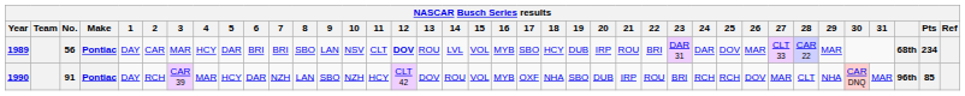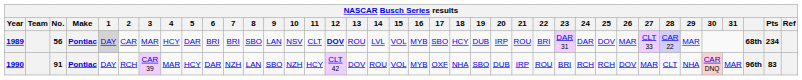 <table class="wikitable" style="text-align:center; font-size:75%">
 <tr>
 <th colspan=42><a href='#'>NASCAR</a> <a href='#'>Busch Series</a> results</th>
 </tr>
 <tr>
 <th>Year</th>
 <th>Team</th>
 <th>No.</th>
 <th>Make</th>
 <th>1</th>
 <th>2</th>
 <th>3</th>
 <th>4</th>
 <th>5</th>
 <th>6</th>
 <th>7</th>
 <th>8</th>
 <th>9</th>
 <th>10</th>
 <th>11</th>
 <th>12</th>
 <th>13</th>
 <th>14</th>
 <th>15</th>
 <th>16</th>
 <th>17</th>
 <th>18</th>
 <th>19</th>
 <th>20</th>
 <th>21</th>
 <th>22</th>
 <th>23</th>
 <th>24</th>
 <th>25</th>
 <th>26</th>
 <th>27</th>
 <th>28</th>
 <th>29</th>
 <th>30</th>
 <th>31</th>
 <th></th>
 <th>Pts</th>
 <th>Ref</th>
 </tr>
 <tr>
 <th><a href='#'>1989</a></th>
 <th></th>
 <th>56</th>
 <th><a href='#'>Pontiac</a></th>
-<td><a href='#'>DAY</a></td>
+<td style="background: lightgrey;"><a href='#'>DAY</a></td>
 <td><a href='#'>CAR</a></td>
 <td><a href='#'>MAR</a></td>
 <td><a href='#'>HCY</a></td>
 <td><a href='#'>DAR</a></td>
 <td><a href='#'>BRI</a></td>
 <td><a href='#'>BRI</a></td>
 <td><a href='#'>SBO</a></td>
 <td><a href='#'>LAN</a></td>
 <td><a href='#'>NSV</a></td>
 <td><a href='#'>CLT</a></td>
 <td><strong><a href='#'>DOV</a></strong></td>
 <td><a href='#'>ROU</a></td>
 <td><a href='#'>LVL</a></td>
 <td><a href='#'>VOL</a></td>
 <td><a href='#'>MYB</a></td>
 <td><a href='#'>SBO</a></td>
 <td><a href='#'>HCY</a></td>
 <td><a href='#'>DUB</a></td>
 <td><a href='#'>IRP</a></td>
 <td><a href='#'>ROU</a></td>
 <td><a href='#'>BRI</a></td>
 <td style="background:#EFCFFF;"><a href='#'>DAR</a><br><small>31</small></td>
 <td><a href='#'>DAR</a></td>
 <td><a href='#'>DOV</a></td>
 <td><a href='#'>MAR</a></td>
 <td style="background:#EFCFFF;"><a href='#'>CLT</a><br><small>33</small></td>
 <td style="background:#CFCFFF;"><a href='#'>CAR</a><br><small>22</small></td>
 <td><a href='#'>MAR</a></td>
 <td colspan=2></td>
 <th>68th</th>
 <th>234</th>
 <th></th>
 </tr>
 <tr>
 <th><a href='#'>1990</a></th>
 <th></th>
 <th>91</th>
 <th><a href='#'>Pontiac</a></th>
 <td><a href='#'>DAY</a></td>
 <td><a href='#'>RCH</a></td>
 <td style="background:#EFCFFF;"><a href='#'>CAR</a><br><small>39</small></td>
 <td><a href='#'>MAR</a></td>
 <td><a href='#'>HCY</a></td>
 <td><a href='#'>DAR</a></td>
 <td><a href='#'>NZH</a></td>
 <td><a href='#'>LAN</a></td>
 <td><a href='#'>SBO</a></td>
 <td><a href='#'>NZH</a></td>
 <td><a href='#'>HCY</a></td>
 <td style="background:#EFCFFF;"><a href='#'>CLT</a><br><small>42</small></td>
 <td><a href='#'>DOV</a></td>
 <td><a href='#'>ROU</a></td>
 <td><a href='#'>VOL</a></td>
 <td><a href='#'>MYB</a></td>
 <td><a href='#'>OXF</a></td>
 <td><a href='#'>NHA</a></td>
 <td><a href='#'>SBO</a></td>
 <td><a href='#'>DUB</a></td>
 <td><a href='#'>IRP</a></td>
 <td><a href='#'>ROU</a></td>
 <td><a href='#'>BRI</a></td>
 <td><a href='#'>RCH</a></td>
 <td><a href='#'>RCH</a></td>
 <td><a href='#'>DOV</a></td>
 <td><a href='#'>MAR</a></td>
 <td><a href='#'>CLT</a></td>
 <td><a href='#'>NHA</a></td>
 <td style="background:#FFCFCF;"><a href='#'>CAR</a><br><small>DNQ</small></td>
 <td><a href='#'>MAR</a></td>
 <th>96th</th>
-<th>85</th>
+<th>83</th>
 <th></th>
 </tr>
 </table>
